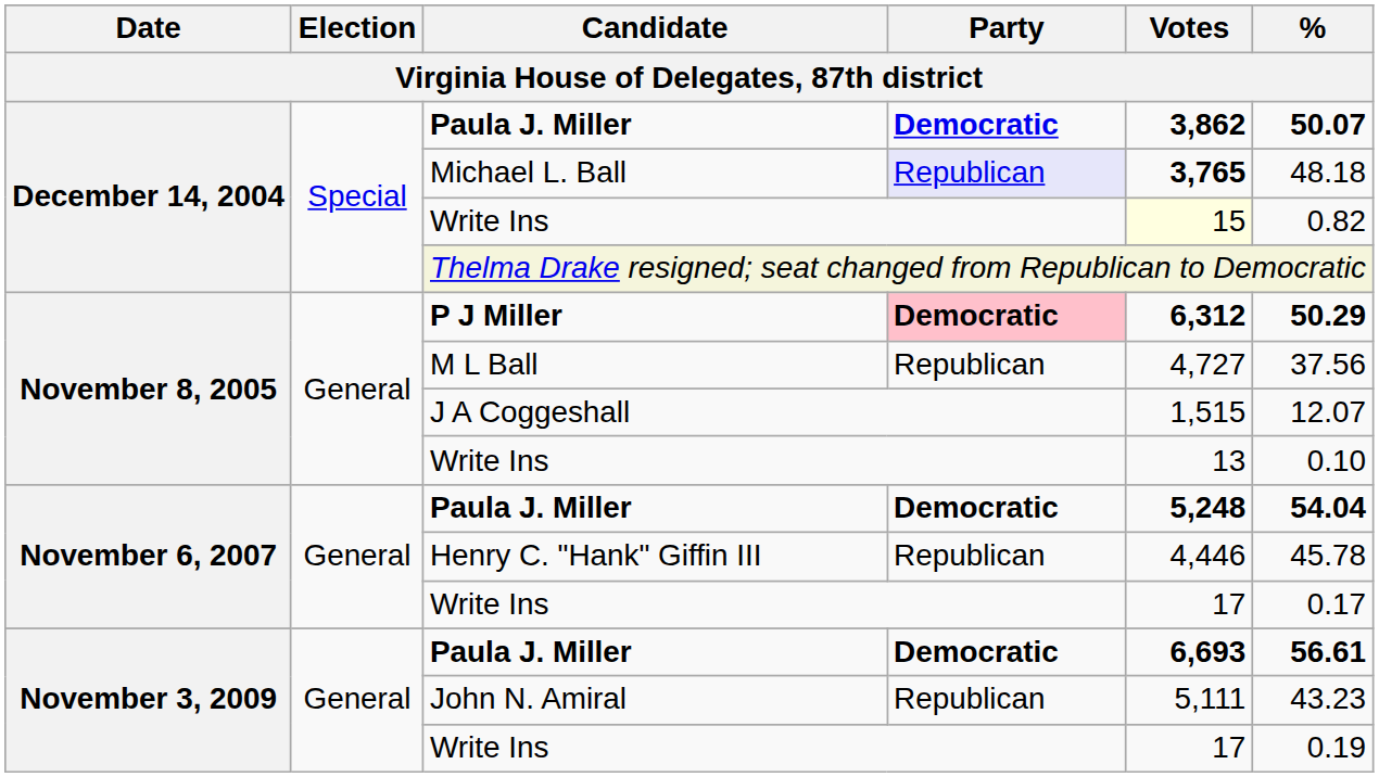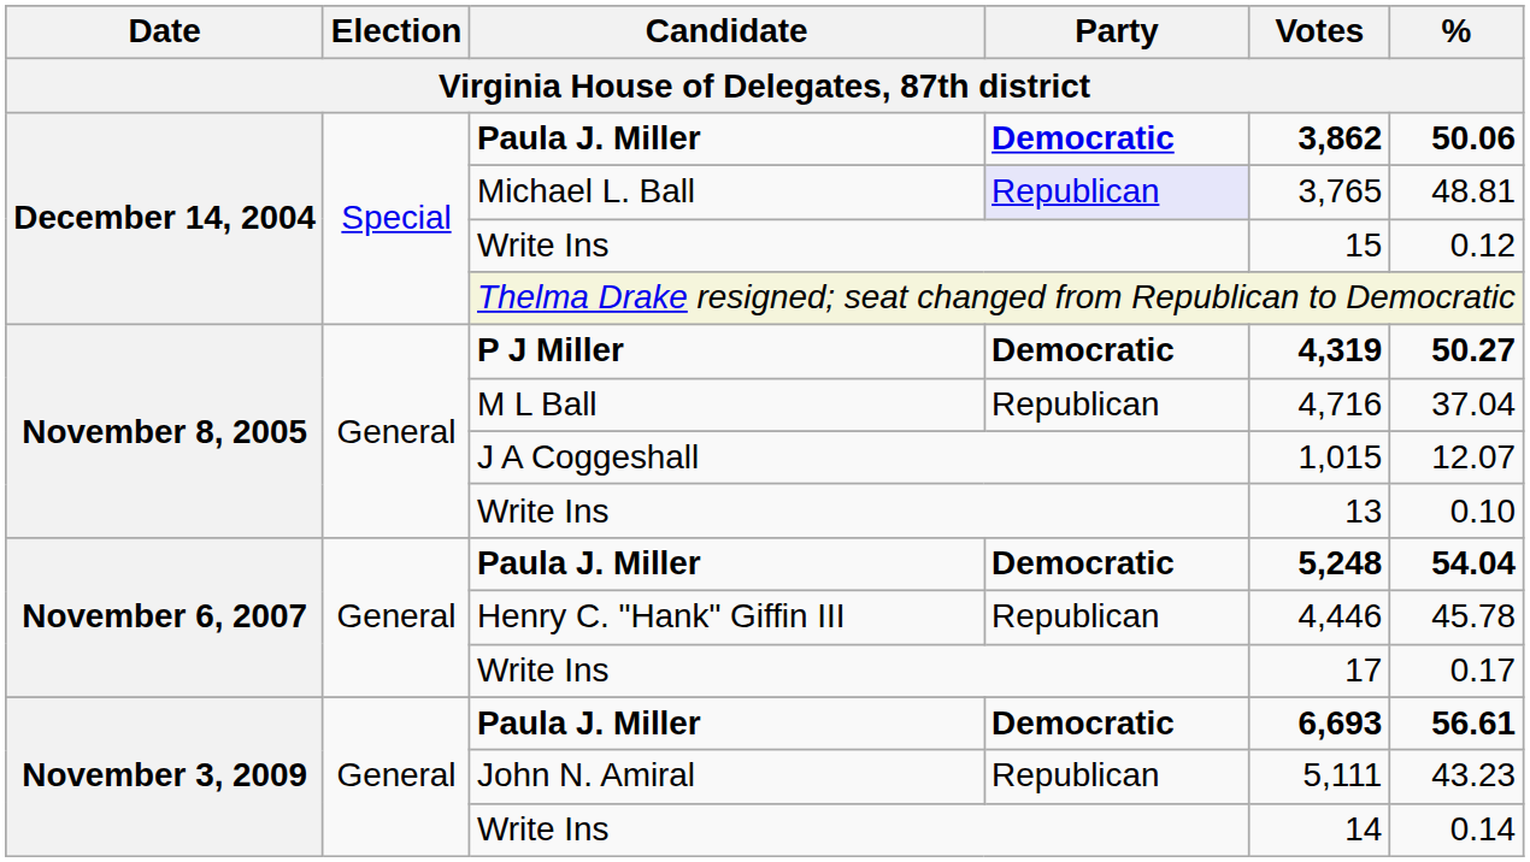 <table class="wikitable">
 <tr>
 <th>Date</th>
 <th>Election</th>
 <th>Candidate</th>
 <th>Party</th>
 <th>Votes</th>
 <th>%</th>
 </tr>
 <tr>
 <th colspan="6">Virginia House of Delegates, 87th district</th>
 </tr>
 <tr>
 <th rowspan="4" align="center">December 14, 2004</th>
 <td rowspan="4" align="center"><a href='#'>Special</a></td>
 <td><strong>Paula J. Miller</strong></td>
 <td><strong><a href='#'>Democratic</a></strong></td>
 <td align="right"><strong>3,862</strong></td>
-<td align="right"><strong>50.07</strong></td>
+<td align="right"><strong>50.06</strong></td>
 </tr>
 <tr>
 <td>Michael L. Ball</td>
 <td style="background: lavender;"><a href='#'>Republican</a></td>
-<td align="right"><strong>3,765</strong></td>
-<td align="right">48.18</td>
+<td align="right">3,765</td>
+<td align="right">48.81</td>
 </tr>
 <tr>
 <td colspan="2">Write Ins</td>
-<td align="right" style="background: lightyellow;">15</td>
-<td align="right">0.82</td>
+<td align="right">15</td>
+<td align="right">0.12</td>
 </tr>
 <tr>
 <td colspan="4" style="background:Beige"><em><a href='#'>Thelma Drake</a> resigned; seat changed from Republican to Democratic</em></td>
 </tr>
 <tr>
 <th rowspan="4" align="center">November 8, 2005</th>
 <td rowspan="4" align="center">General</td>
 <td><strong>P J Miller</strong></td>
-<td style="background: pink;"><strong>Democratic</strong></td>
-<td align="right"><strong>6,312</strong></td>
-<td align="right"><strong>50.29</strong></td>
+<td><strong>Democratic</strong></td>
+<td align="right"><strong>4,319</strong></td>
+<td align="right"><strong>50.27</strong></td>
 </tr>
 <tr>
 <td>M L Ball</td>
 <td>Republican</td>
-<td align="right">4,727</td>
-<td align="right">37.56</td>
+<td align="right">4,716</td>
+<td align="right">37.04</td>
 </tr>
 <tr>
 <td colspan="2">J A Coggeshall</td>
-<td align="right">1,515</td>
+<td align="right">1,015</td>
 <td align="right">12.07</td>
 </tr>
 <tr>
 <td colspan="2">Write Ins</td>
 <td align="right">13</td>
 <td align="right">0.10</td>
 </tr>
 <tr>
 <th rowspan="3" align="center">November 6, 2007</th>
 <td rowspan="3" align="center">General</td>
 <td><strong>Paula J. Miller</strong></td>
 <td><strong>Democratic</strong></td>
 <td align="right"><strong>5,248</strong></td>
 <td align="right"><strong>54.04</strong></td>
 </tr>
 <tr>
 <td>Henry C. "Hank" Giffin III</td>
 <td>Republican</td>
 <td align="right">4,446</td>
 <td align="right">45.78</td>
 </tr>
 <tr>
 <td colspan="2">Write Ins</td>
 <td align="right">17</td>
 <td align="right">0.17</td>
 </tr>
 <tr>
 <th rowspan="3" align="center">November 3, 2009</th>
 <td rowspan="3" align="center">General</td>
 <td><strong>Paula J. Miller</strong></td>
 <td><strong>Democratic</strong></td>
 <td align="right"><strong>6,693</strong></td>
 <td align="right"><strong>56.61</strong></td>
 </tr>
 <tr>
 <td>John N. Amiral</td>
 <td>Republican</td>
 <td align="right">5,111</td>
 <td align="right">43.23</td>
 </tr>
 <tr>
 <td colspan="2">Write Ins</td>
-<td align="right">17</td>
-<td align="right">0.19</td>
+<td align="right">14</td>
+<td align="right">0.14</td>
 </tr>
 </table>
